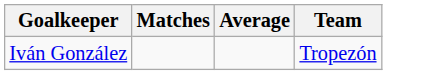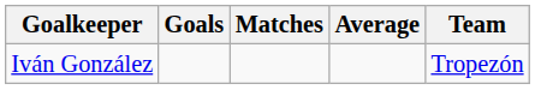 <table class="wikitable">
 <tr>
 <th>Goalkeeper</th>
+<th>Goals</th>
 <th>Matches</th>
 <th>Average</th>
 <th>Team</th>
 </tr>
 <tr>
 <td> <a href='#'>Iván González</a></td>
 <td></td>
 <td></td>
+<td></td>
 <td><a href='#'>Tropezón</a></td>
 </tr>
 </table>
